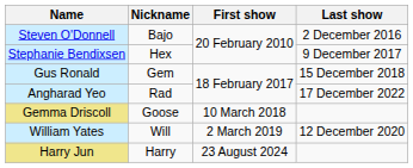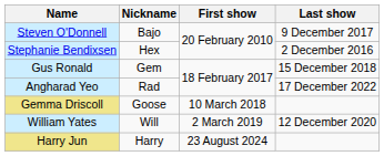 <table class="wikitable sortable" style="text-align:center">
 <tr>
 <th>Name</th>
 <th>Nickname</th>
 <th>First show</th>
 <th>Last show</th>
 </tr>
 <tr>
 <td style="background:#CCEEFF" data-sort-value="O'Donnell, Steven"><a href='#'>Steven O'Donnell</a></td>
 <td>Bajo</td>
 <td rowspan="2">20 February 2010</td>
-<td>2 December 2016</td>
+<td>9 December 2017</td>
 </tr>
 <tr>
 <td style="background:#CCEEFF" data-sort-value="Bendixsen, Stephanie"><a href='#'>Stephanie Bendixsen</a></td>
 <td>Hex</td>
-<td>9 December 2017</td>
+<td>2 December 2016</td>
 </tr>
 <tr>
 <td style="background:#CCEEFF" data-sort-value="Ronald, Gus">Gus Ronald</td>
 <td>Gem</td>
 <td rowspan="2">18 February 2017</td>
 <td>15 December 2018</td>
 </tr>
 <tr>
 <td style="background:#CCEEFF;" data-sort-value="Yeo, Angharad">Angharad Yeo</td>
 <td>Rad</td>
 <td>17 December 2022</td>
 </tr>
 <tr>
 <td style="background:#F0E68C;" data-sort-value="Driscoll, Gemma">Gemma Driscoll</td>
 <td>Goose</td>
 <td>10 March 2018</td>
 <td></td>
 </tr>
 <tr>
 <td style="background:#CCEEFF;" data-sort-value="Yates, William">William Yates</td>
 <td>Will</td>
 <td>2 March 2019</td>
 <td>12 December 2020</td>
 </tr>
 <tr>
 <td style="background:#F0E68C;" data-sort-value="Jun, Harry">Harry Jun</td>
 <td>Harry</td>
 <td>23 August 2024</td>
 <td></td>
 </tr>
 </table>
